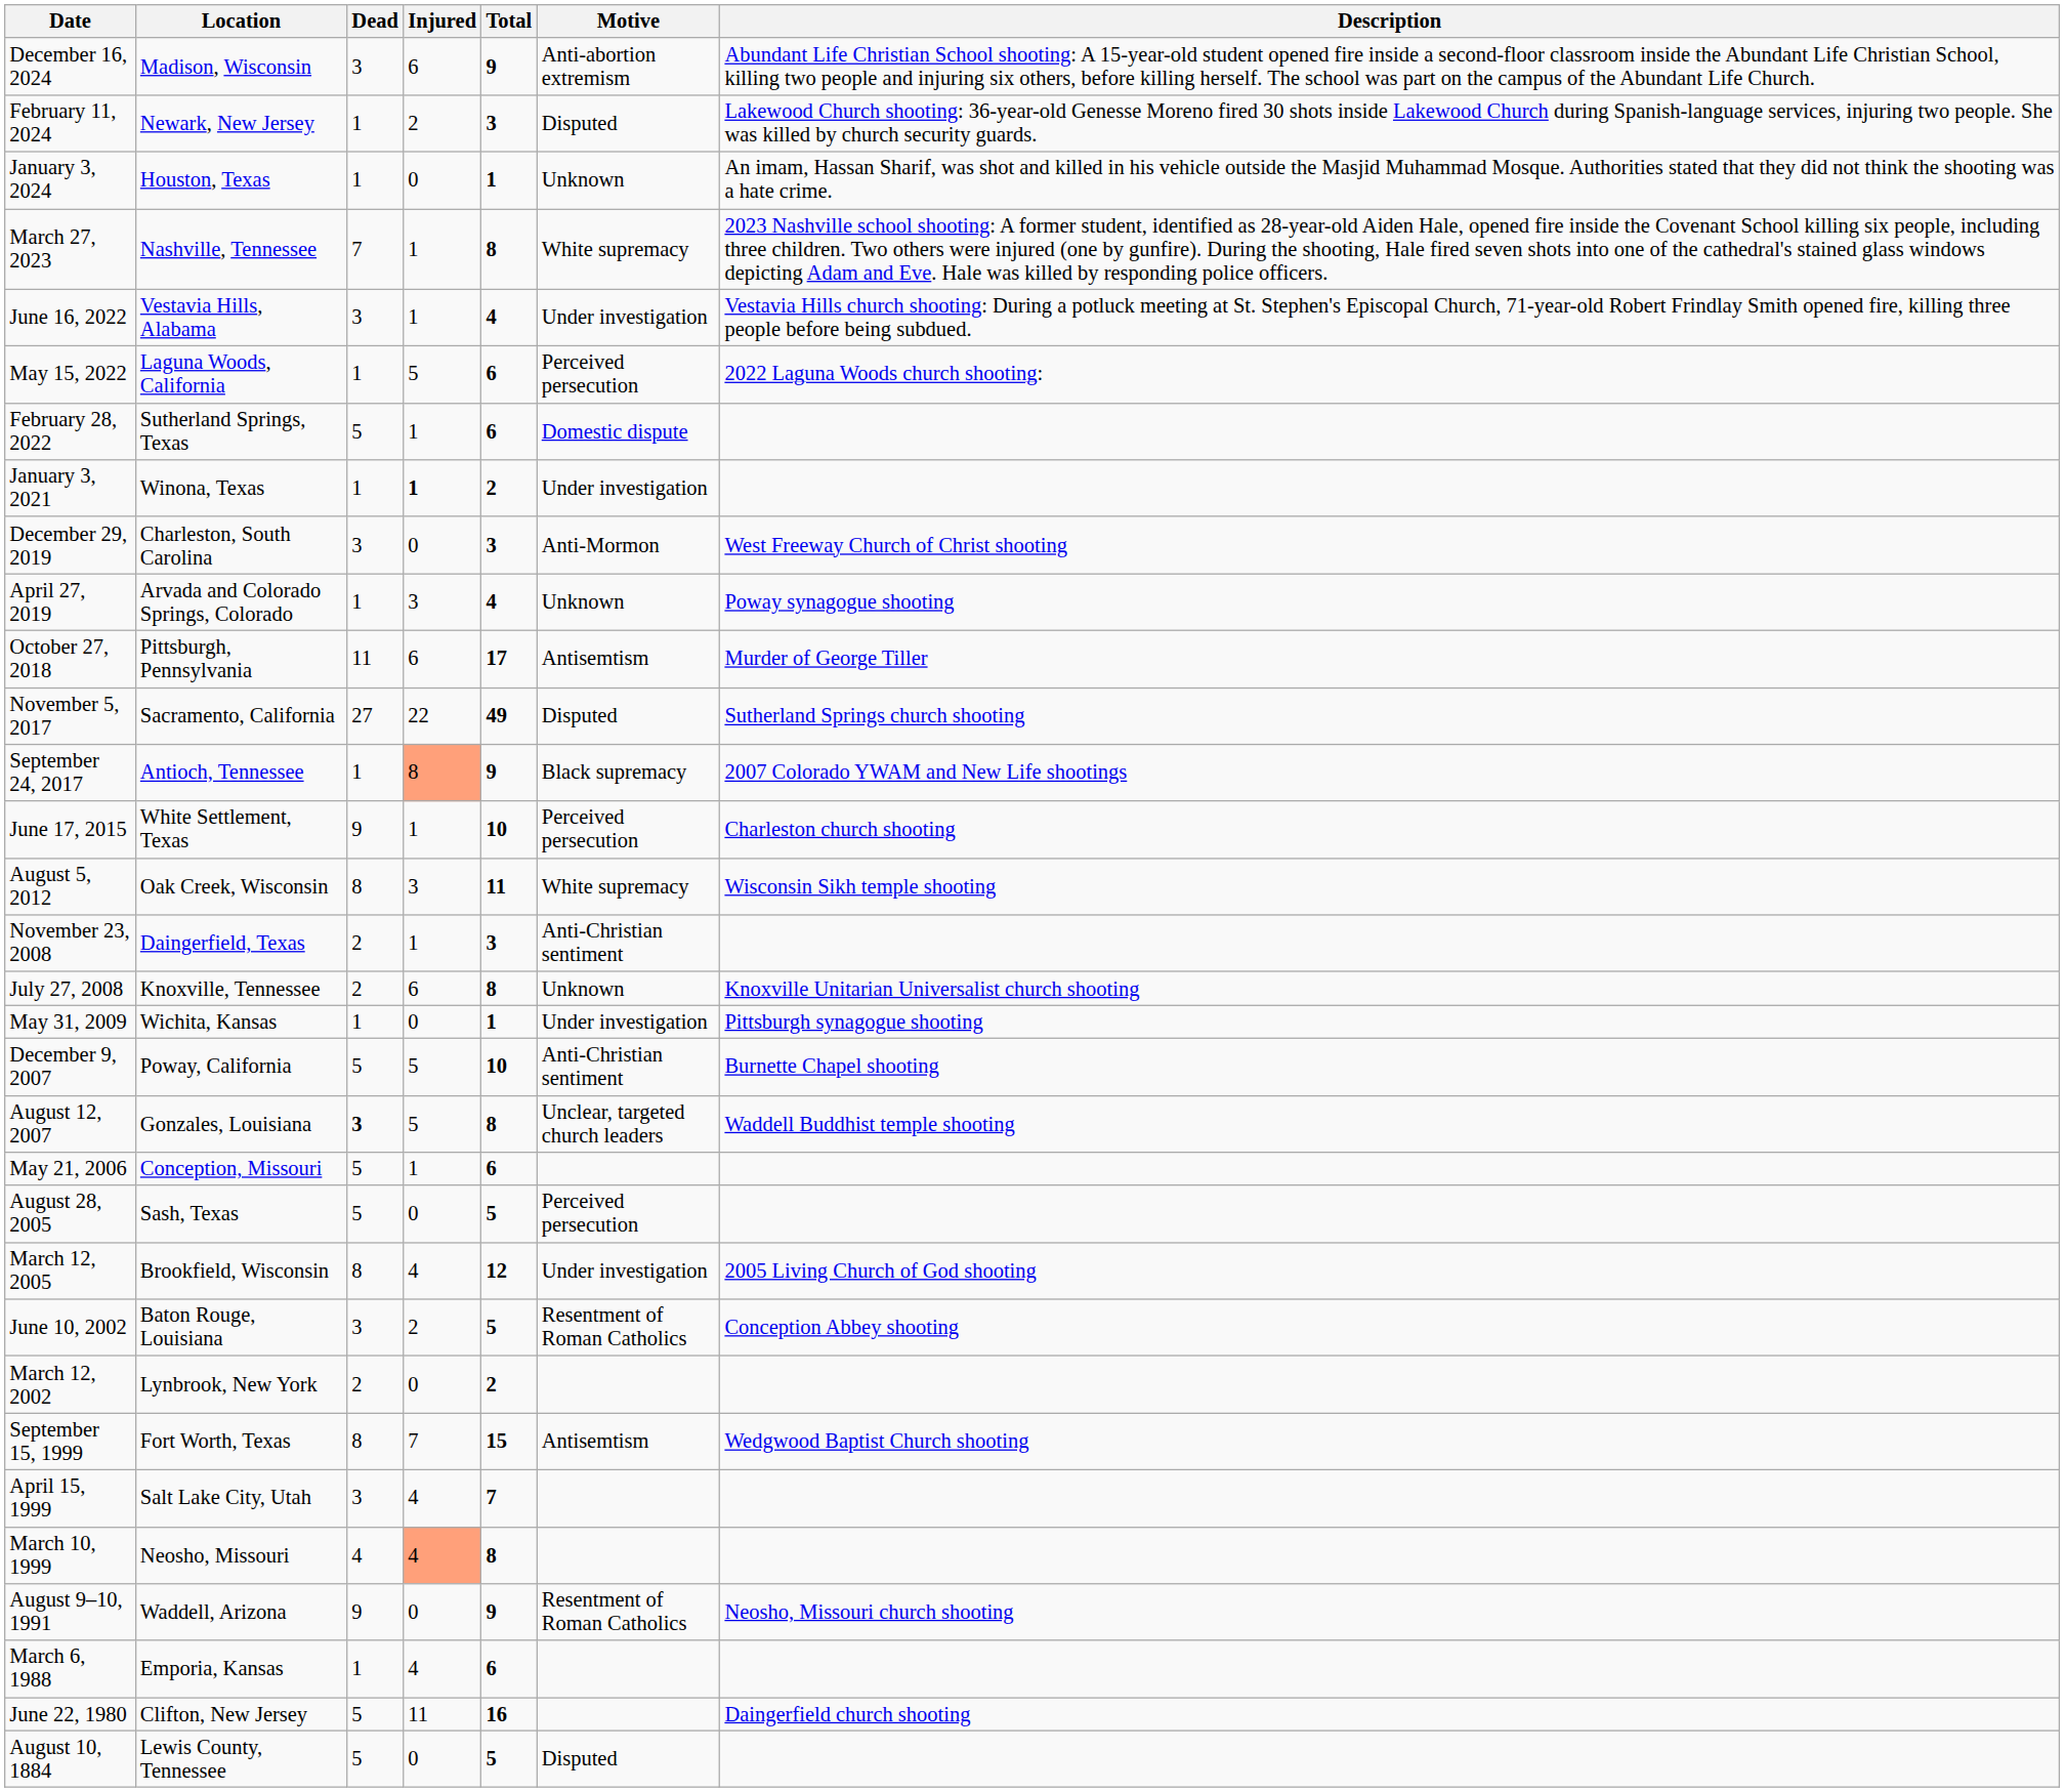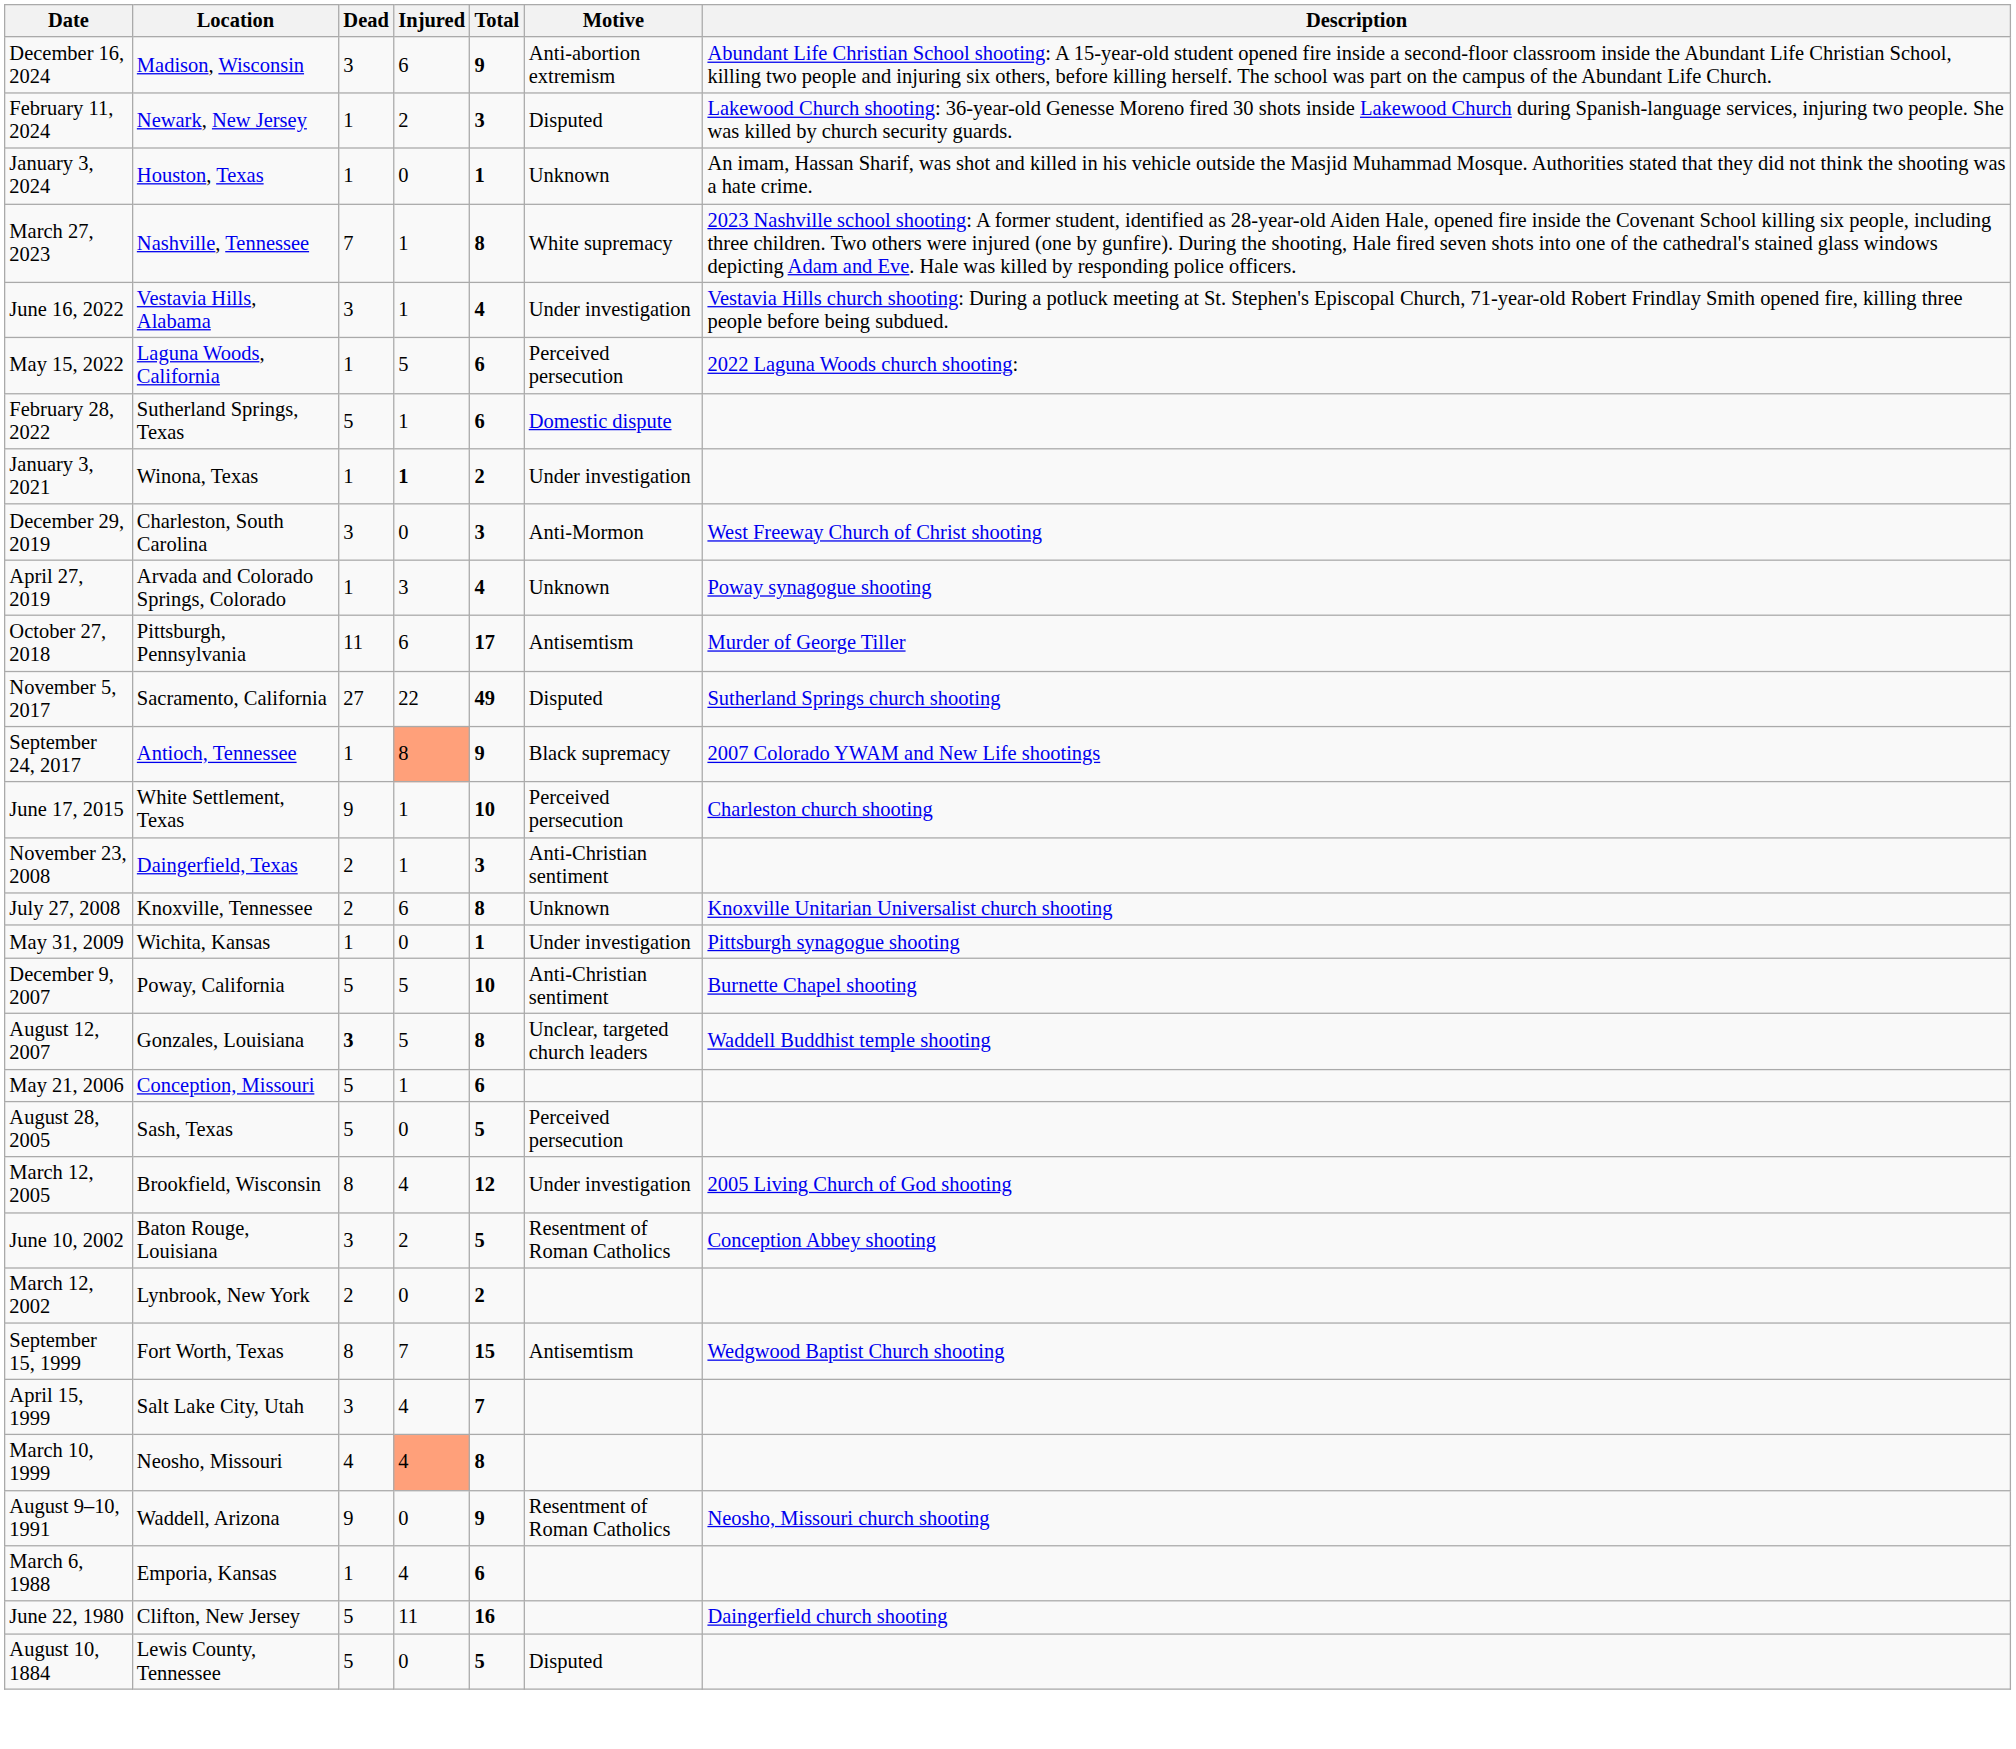 <table class="wikitable">
 <tr>
 <th>Date</th>
 <th>Location</th>
 <th>Dead</th>
 <th>Injured</th>
 <th>Total</th>
 <th>Motive</th>
 <th>Description</th>
 </tr>
 <tr>
 <td>December 16, 2024</td>
 <td><a href='#'>Madison</a>, <a href='#'>Wisconsin</a></td>
 <td>3</td>
 <td>6</td>
 <td><strong>9</strong></td>
 <td>Anti-abortion extremism</td>
 <td><a href='#'>Abundant Life Christian School shooting</a>: A 15-year-old student opened fire inside a second-floor classroom inside the Abundant Life Christian School, killing two people and injuring six others, before killing herself. The school was part on the campus of the Abundant Life Church.</td>
 </tr>
 <tr>
 <td>February 11, 2024</td>
 <td><a href='#'>Newark</a>, <a href='#'>New Jersey</a></td>
 <td>1</td>
 <td>2</td>
 <td><strong>3</strong></td>
 <td>Disputed</td>
 <td><a href='#'>Lakewood Church shooting</a>: 36-year-old Genesse Moreno fired 30 shots inside <a href='#'>Lakewood Church</a> during Spanish-language services, injuring two people. She  was killed by church security guards.</td>
 </tr>
 <tr>
 <td>January 3, 2024</td>
 <td><a href='#'>Houston</a>, <a href='#'>Texas</a></td>
 <td>1</td>
 <td>0</td>
 <td><strong>1</strong></td>
 <td>Unknown</td>
 <td>An imam, Hassan Sharif, was shot and killed in his vehicle outside the Masjid Muhammad Mosque. Authorities stated that they did not think the shooting was a hate crime.</td>
 </tr>
 <tr>
 <td>March 27, 2023</td>
 <td><a href='#'>Nashville</a>, <a href='#'>Tennessee</a></td>
 <td>7</td>
 <td>1</td>
 <td><strong>8</strong></td>
 <td>White supremacy</td>
 <td><a href='#'>2023 Nashville school shooting</a>: A former student, identified as 28-year-old Aiden Hale, opened fire inside the Covenant School killing six people, including three children. Two others were injured (one by gunfire). During the shooting, Hale fired seven shots into one of the cathedral's stained glass windows depicting <a href='#'>Adam and Eve</a>. Hale was killed by responding police officers.</td>
 </tr>
 <tr>
 <td>June 16, 2022</td>
 <td><a href='#'>Vestavia Hills</a>, <a href='#'>Alabama</a></td>
 <td>3</td>
 <td>1</td>
 <td><strong>4</strong></td>
 <td>Under investigation</td>
 <td><a href='#'>Vestavia Hills church shooting</a>: During a potluck meeting at St. Stephen's Episcopal Church, 71-year-old Robert Frindlay Smith opened fire, killing three people before being subdued.</td>
 </tr>
 <tr>
 <td>May 15, 2022</td>
 <td><a href='#'>Laguna Woods</a>, <a href='#'>California</a></td>
 <td>1</td>
 <td>5</td>
 <td><strong>6</strong></td>
 <td>Perceived persecution</td>
 <td><a href='#'>2022 Laguna Woods church shooting</a>:</td>
 </tr>
 <tr>
 <td>February 28, 2022</td>
 <td>Sutherland Springs, Texas</td>
 <td>5</td>
 <td>1</td>
 <td><strong>6</strong></td>
 <td><a href='#'>Domestic dispute</a></td>
 <td></td>
 </tr>
 <tr>
 <td>January 3, 2021</td>
 <td>Winona, Texas</td>
 <td>1</td>
 <td><strong>1</strong></td>
 <td><strong>2</strong></td>
 <td>Under investigation</td>
 <td></td>
 </tr>
 <tr>
 <td>December 29, 2019</td>
 <td>Charleston, South Carolina</td>
 <td>3</td>
 <td>0</td>
 <td><strong>3</strong></td>
 <td>Anti-Mormon</td>
 <td><a href='#'>West Freeway Church of Christ shooting</a></td>
 </tr>
 <tr>
 <td>April 27, 2019</td>
 <td>Arvada and Colorado Springs, Colorado</td>
 <td>1</td>
 <td>3</td>
 <td><strong>4</strong></td>
 <td>Unknown</td>
 <td><a href='#'>Poway synagogue shooting</a></td>
 </tr>
 <tr>
 <td>October 27, 2018</td>
 <td>Pittsburgh, Pennsylvania</td>
 <td>11</td>
 <td>6</td>
 <td><strong>17</strong></td>
 <td>Antisemtism</td>
 <td><a href='#'>Murder of George Tiller</a></td>
 </tr>
 <tr>
 <td>November 5, 2017</td>
 <td>Sacramento, California</td>
 <td>27</td>
 <td>22</td>
 <td><strong>49</strong></td>
 <td>Disputed</td>
 <td><a href='#'>Sutherland Springs church shooting</a></td>
 </tr>
 <tr>
 <td>September 24, 2017</td>
 <td><a href='#'>Antioch, Tennessee</a></td>
 <td>1</td>
 <td style="background: lightsalmon;">8</td>
 <td><strong>9</strong></td>
 <td>Black supremacy</td>
 <td><a href='#'>2007 Colorado YWAM and New Life shootings</a></td>
 </tr>
 <tr>
 <td>June 17, 2015</td>
 <td>White Settlement, Texas</td>
 <td>9</td>
 <td>1</td>
 <td><strong>10</strong></td>
 <td>Perceived persecution</td>
 <td><a href='#'>Charleston church shooting</a></td>
-</tr>
-<tr>
-<td>August 5, 2012</td>
-<td>Oak Creek, Wisconsin</td>
-<td>8</td>
-<td>3</td>
-<td><strong>11</strong></td>
-<td>White supremacy</td>
-<td><a href='#'>Wisconsin Sikh temple shooting</a></td>
 </tr>
 <tr>
 <td>November 23, 2008</td>
 <td><a href='#'>Daingerfield, Texas</a></td>
 <td>2</td>
 <td>1</td>
 <td><strong>3</strong></td>
 <td>Anti-Christian sentiment</td>
 <td></td>
 </tr>
 <tr>
 <td>July 27, 2008</td>
 <td>Knoxville, Tennessee</td>
 <td>2</td>
 <td>6</td>
 <td><strong>8</strong></td>
 <td>Unknown</td>
 <td><a href='#'>Knoxville Unitarian Universalist church shooting</a></td>
 </tr>
 <tr>
 <td>May 31, 2009</td>
 <td>Wichita, Kansas</td>
 <td>1</td>
 <td>0</td>
 <td><strong>1</strong></td>
 <td>Under investigation</td>
 <td><a href='#'>Pittsburgh synagogue shooting</a></td>
 </tr>
 <tr>
 <td>December 9, 2007</td>
 <td>Poway, California</td>
 <td>5</td>
 <td>5</td>
 <td><strong>10</strong></td>
 <td>Anti-Christian sentiment</td>
 <td><a href='#'>Burnette Chapel shooting</a></td>
 </tr>
 <tr>
 <td>August 12, 2007</td>
 <td>Gonzales, Louisiana</td>
 <td><strong>3</strong></td>
 <td>5</td>
 <td><strong>8</strong></td>
 <td>Unclear, targeted church leaders</td>
 <td><a href='#'>Waddell Buddhist temple shooting</a></td>
 </tr>
 <tr>
 <td>May 21, 2006</td>
 <td><a href='#'>Conception, Missouri</a></td>
 <td>5</td>
 <td>1</td>
 <td><strong>6</strong></td>
 <td></td>
 <td></td>
 </tr>
 <tr>
 <td>August 28, 2005</td>
 <td>Sash, Texas</td>
 <td>5</td>
 <td>0</td>
 <td><strong>5</strong></td>
 <td>Perceived persecution</td>
 <td></td>
 </tr>
 <tr>
 <td>March 12, 2005</td>
 <td>Brookfield, Wisconsin</td>
 <td>8</td>
 <td>4</td>
 <td><strong>12</strong></td>
 <td>Under investigation</td>
 <td><a href='#'>2005 Living Church of God shooting</a></td>
 </tr>
 <tr>
 <td>June 10, 2002</td>
 <td>Baton Rouge, Louisiana</td>
 <td>3</td>
 <td>2</td>
 <td><strong>5</strong></td>
 <td>Resentment of Roman Catholics</td>
 <td><a href='#'>Conception Abbey shooting</a></td>
 </tr>
 <tr>
 <td>March 12, 2002</td>
 <td>Lynbrook, New York</td>
 <td>2</td>
 <td>0</td>
 <td><strong>2</strong></td>
 <td></td>
 <td></td>
 </tr>
 <tr>
 <td>September 15, 1999</td>
 <td>Fort Worth, Texas</td>
 <td>8</td>
 <td>7</td>
 <td><strong>15</strong></td>
 <td>Antisemtism</td>
 <td><a href='#'>Wedgwood Baptist Church shooting</a></td>
 </tr>
 <tr>
 <td>April 15, 1999</td>
 <td>Salt Lake City, Utah</td>
 <td>3</td>
 <td>4</td>
 <td><strong>7</strong></td>
 <td></td>
 <td></td>
 </tr>
 <tr>
 <td>March 10, 1999</td>
 <td>Neosho, Missouri</td>
 <td>4</td>
 <td style="background: lightsalmon;">4</td>
 <td><strong>8</strong></td>
 <td></td>
 <td></td>
 </tr>
 <tr>
 <td>August 9–10, 1991</td>
 <td>Waddell, Arizona</td>
 <td>9</td>
 <td>0</td>
 <td><strong>9</strong></td>
 <td>Resentment of Roman Catholics</td>
 <td><a href='#'>Neosho, Missouri church shooting</a></td>
 </tr>
 <tr>
 <td>March 6, 1988</td>
 <td>Emporia, Kansas</td>
 <td>1</td>
 <td>4</td>
 <td><strong>6</strong></td>
 <td></td>
 <td></td>
 </tr>
 <tr>
 <td>June 22, 1980</td>
 <td>Clifton, New Jersey</td>
 <td>5</td>
 <td>11</td>
 <td><strong>16</strong></td>
 <td></td>
 <td><a href='#'>Daingerfield church shooting</a></td>
 </tr>
 <tr>
 <td>August 10, 1884</td>
 <td>Lewis County, Tennessee</td>
 <td>5</td>
 <td>0</td>
 <td><strong>5</strong></td>
 <td>Disputed</td>
 <td></td>
 </tr>
 </table>
